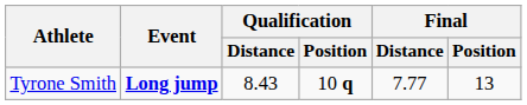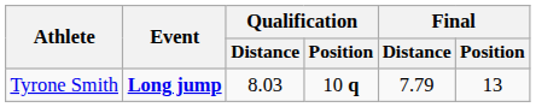 <table class=wikitable style="font-size:90%">
 <tr>
 <th rowspan="2">Athlete</th>
 <th rowspan="2">Event</th>
 <th colspan="2">Qualification</th>
 <th colspan="2">Final</th>
 </tr>
 <tr style="font-size:95%">
 <th>Distance</th>
 <th>Position</th>
 <th>Distance</th>
 <th>Position</th>
 </tr>
 <tr style=text-align:center>
 <td style=text-align:left><a href='#'>Tyrone Smith</a></td>
 <td style=text-align:left><strong><a href='#'>Long jump</a></strong></td>
-<td>8.43</td>
+<td>8.03</td>
 <td>10 <strong>q</strong></td>
-<td>7.77</td>
+<td>7.79</td>
 <td>13</td>
 </tr>
 </table>
